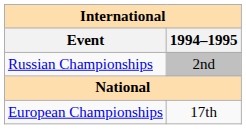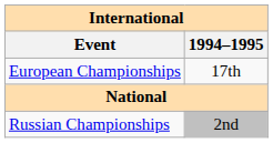 <table class="wikitable" style="text-align:center">
 <tr>
 <th style="background-color: #ffdead; " colspan=2 align=center>International</th>
 </tr>
 <tr>
 <th>Event</th>
 <th>1994–1995</th>
 </tr>
 <tr>
-<td align=left><a href='#'>Russian Championships</a></td>
-<td bgcolor=silver>2nd</td>
+<td align=left><a href='#'>European Championships</a></td>
+<td>17th</td>
 </tr>
 <tr>
 <th style="background-color: #ffdead; " colspan=2 align=center>National</th>
 </tr>
 <tr>
-<td align=left><a href='#'>European Championships</a></td>
-<td>17th</td>
+<td align=left><a href='#'>Russian Championships</a></td>
+<td bgcolor=silver>2nd</td>
 </tr>
 </table>
